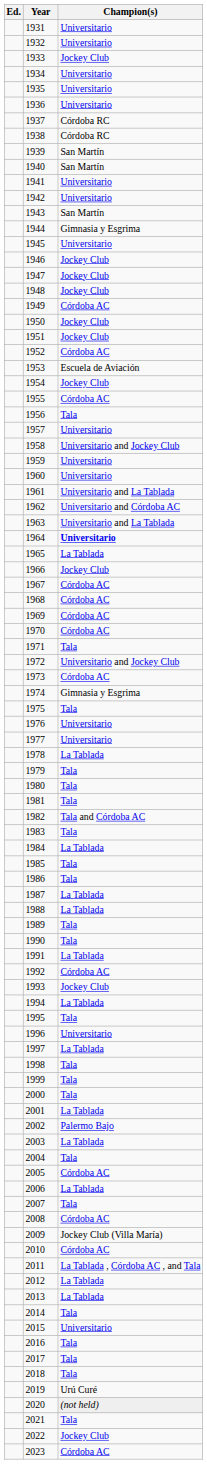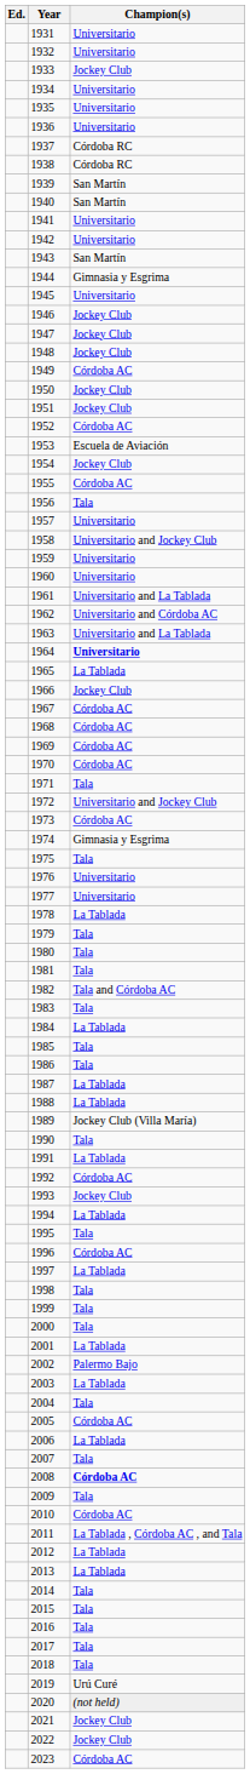 <table class="wikitable sortable" style="text-align:left" width=px>
 <tr>
 <th width= px>Ed.</th>
 <th width=50px>Year</th>
 <th width= px>Champion(s)</th>
 </tr>
 <tr>
 <td></td>
 <td>1931</td>
 <td><a href='#'>Universitario</a> </td>
 </tr>
 <tr>
 <td></td>
 <td>1932</td>
 <td><a href='#'>Universitario</a> </td>
 </tr>
 <tr>
 <td></td>
 <td>1933</td>
 <td><a href='#'>Jockey Club</a> </td>
 </tr>
 <tr>
 <td></td>
 <td>1934</td>
 <td><a href='#'>Universitario</a> </td>
 </tr>
 <tr>
 <td></td>
 <td>1935</td>
 <td><a href='#'>Universitario</a> </td>
 </tr>
 <tr>
 <td></td>
 <td>1936</td>
 <td><a href='#'>Universitario</a> </td>
 </tr>
 <tr>
 <td></td>
 <td>1937</td>
 <td>Córdoba RC </td>
 </tr>
 <tr>
 <td></td>
 <td>1938</td>
 <td>Córdoba RC </td>
 </tr>
 <tr>
 <td></td>
 <td>1939</td>
 <td>San Martín </td>
 </tr>
 <tr>
 <td></td>
 <td>1940</td>
 <td>San Martín </td>
 </tr>
 <tr>
 <td></td>
 <td>1941</td>
 <td><a href='#'>Universitario</a> </td>
 </tr>
 <tr>
 <td></td>
 <td>1942</td>
 <td><a href='#'>Universitario</a> </td>
 </tr>
 <tr>
 <td></td>
 <td>1943</td>
 <td>San Martín </td>
 </tr>
 <tr>
 <td></td>
 <td>1944</td>
 <td>Gimnasia y Esgrima </td>
 </tr>
 <tr>
 <td></td>
 <td>1945</td>
 <td><a href='#'>Universitario</a> </td>
 </tr>
 <tr>
 <td></td>
 <td>1946</td>
 <td><a href='#'>Jockey Club</a> </td>
 </tr>
 <tr>
 <td></td>
 <td>1947</td>
 <td><a href='#'>Jockey Club</a> </td>
 </tr>
 <tr>
 <td></td>
 <td>1948</td>
 <td><a href='#'>Jockey Club</a> </td>
 </tr>
 <tr>
 <td></td>
 <td>1949</td>
 <td><a href='#'>Córdoba AC</a> </td>
 </tr>
 <tr>
 <td></td>
 <td>1950</td>
 <td><a href='#'>Jockey Club</a> </td>
 </tr>
 <tr>
 <td></td>
 <td>1951</td>
 <td><a href='#'>Jockey Club</a> </td>
 </tr>
 <tr>
 <td></td>
 <td>1952</td>
 <td><a href='#'>Córdoba AC</a> </td>
 </tr>
 <tr>
 <td></td>
 <td>1953</td>
 <td>Escuela de Aviación </td>
 </tr>
 <tr>
 <td></td>
 <td>1954</td>
 <td><a href='#'>Jockey Club</a> </td>
 </tr>
 <tr>
 <td></td>
 <td>1955</td>
 <td><a href='#'>Córdoba AC</a> </td>
 </tr>
 <tr>
 <td></td>
 <td>1956</td>
 <td><a href='#'>Tala</a> </td>
 </tr>
 <tr>
 <td></td>
 <td>1957</td>
 <td><a href='#'>Universitario</a> </td>
 </tr>
 <tr>
 <td></td>
 <td>1958</td>
 <td><a href='#'>Universitario</a>  and <a href='#'>Jockey Club</a>  </td>
 </tr>
 <tr>
 <td></td>
 <td>1959</td>
 <td><a href='#'>Universitario</a> </td>
 </tr>
 <tr>
 <td></td>
 <td>1960</td>
 <td><a href='#'>Universitario</a> </td>
 </tr>
 <tr>
 <td></td>
 <td>1961</td>
 <td><a href='#'>Universitario</a>  and <a href='#'>La Tablada</a>  </td>
 </tr>
 <tr>
 <td></td>
 <td>1962</td>
 <td><a href='#'>Universitario</a>  and <a href='#'>Córdoba AC</a>  </td>
 </tr>
 <tr>
 <td></td>
 <td>1963</td>
 <td><a href='#'>Universitario</a>  and <a href='#'>La Tablada</a>  </td>
 </tr>
 <tr>
 <td></td>
 <td>1964</td>
 <td><strong><a href='#'>Universitario</a> </strong></td>
 </tr>
 <tr>
 <td></td>
 <td>1965</td>
 <td><a href='#'>La Tablada</a> </td>
 </tr>
 <tr>
 <td></td>
 <td>1966</td>
 <td><a href='#'>Jockey Club</a> </td>
 </tr>
 <tr>
 <td></td>
 <td>1967</td>
 <td><a href='#'>Córdoba AC</a> </td>
 </tr>
 <tr>
 <td></td>
 <td>1968</td>
 <td><a href='#'>Córdoba AC</a> </td>
 </tr>
 <tr>
 <td></td>
 <td>1969</td>
 <td><a href='#'>Córdoba AC</a> </td>
 </tr>
 <tr>
 <td></td>
 <td>1970</td>
 <td><a href='#'>Córdoba AC</a> </td>
 </tr>
 <tr>
 <td></td>
 <td>1971</td>
 <td><a href='#'>Tala</a> </td>
 </tr>
 <tr>
 <td></td>
 <td>1972</td>
 <td><a href='#'>Universitario</a>  and <a href='#'>Jockey Club</a>  </td>
 </tr>
 <tr>
 <td></td>
 <td>1973</td>
 <td><a href='#'>Córdoba AC</a> </td>
 </tr>
 <tr>
 <td></td>
 <td>1974</td>
 <td>Gimnasia y Esgrima </td>
 </tr>
 <tr>
 <td></td>
 <td>1975</td>
 <td><a href='#'>Tala</a> </td>
 </tr>
 <tr>
 <td></td>
 <td>1976</td>
 <td><a href='#'>Universitario</a> </td>
 </tr>
 <tr>
 <td></td>
 <td>1977</td>
 <td><a href='#'>Universitario</a> </td>
 </tr>
 <tr>
 <td></td>
 <td>1978</td>
 <td><a href='#'>La Tablada</a> </td>
 </tr>
 <tr>
 <td></td>
 <td>1979</td>
 <td><a href='#'>Tala</a> </td>
 </tr>
 <tr>
 <td></td>
 <td>1980</td>
 <td><a href='#'>Tala</a> </td>
 </tr>
 <tr>
 <td></td>
 <td>1981</td>
 <td><a href='#'>Tala</a> </td>
 </tr>
 <tr>
 <td></td>
 <td>1982</td>
 <td><a href='#'>Tala</a>  and <a href='#'>Córdoba AC</a>  </td>
 </tr>
 <tr>
 <td></td>
 <td>1983</td>
 <td><a href='#'>Tala</a> </td>
 </tr>
 <tr>
 <td></td>
 <td>1984</td>
 <td><a href='#'>La Tablada</a> </td>
 </tr>
 <tr>
 <td></td>
 <td>1985</td>
 <td><a href='#'>Tala</a> </td>
 </tr>
 <tr>
 <td></td>
 <td>1986</td>
 <td><a href='#'>Tala</a> </td>
 </tr>
 <tr>
 <td></td>
 <td>1987</td>
 <td><a href='#'>La Tablada</a> </td>
 </tr>
 <tr>
 <td></td>
 <td>1988</td>
 <td><a href='#'>La Tablada</a> </td>
 </tr>
 <tr>
 <td></td>
 <td>1989</td>
-<td><a href='#'>Tala</a> </td>
+<td>Jockey Club (Villa María) </td>
 </tr>
 <tr>
 <td></td>
 <td>1990</td>
 <td><a href='#'>Tala</a> </td>
 </tr>
 <tr>
 <td></td>
 <td>1991</td>
 <td><a href='#'>La Tablada</a> </td>
 </tr>
 <tr>
 <td></td>
 <td>1992</td>
 <td><a href='#'>Córdoba AC</a> </td>
 </tr>
 <tr>
 <td></td>
 <td>1993</td>
 <td><a href='#'>Jockey Club</a> </td>
 </tr>
 <tr>
 <td></td>
 <td>1994</td>
 <td><a href='#'>La Tablada</a> </td>
 </tr>
 <tr>
 <td></td>
 <td>1995</td>
 <td><a href='#'>Tala</a> </td>
 </tr>
 <tr>
 <td></td>
 <td>1996</td>
-<td><a href='#'>Universitario</a> </td>
+<td><a href='#'>Córdoba AC</a> </td>
 </tr>
 <tr>
 <td></td>
 <td>1997</td>
 <td><a href='#'>La Tablada</a> </td>
 </tr>
 <tr>
 <td></td>
 <td>1998</td>
 <td><a href='#'>Tala</a> </td>
 </tr>
 <tr>
 <td></td>
 <td>1999</td>
 <td><a href='#'>Tala</a> </td>
 </tr>
 <tr>
 <td></td>
 <td>2000</td>
 <td><a href='#'>Tala</a> </td>
 </tr>
 <tr>
 <td></td>
 <td>2001</td>
 <td><a href='#'>La Tablada</a> </td>
 </tr>
 <tr>
 <td></td>
 <td>2002</td>
 <td><a href='#'>Palermo Bajo</a> </td>
 </tr>
 <tr>
 <td></td>
 <td>2003</td>
 <td><a href='#'>La Tablada</a> </td>
 </tr>
 <tr>
 <td></td>
 <td>2004</td>
 <td><a href='#'>Tala</a> </td>
 </tr>
 <tr>
 <td></td>
 <td>2005</td>
 <td><a href='#'>Córdoba AC</a> </td>
 </tr>
 <tr>
 <td></td>
 <td>2006</td>
 <td><a href='#'>La Tablada</a> </td>
 </tr>
 <tr>
 <td></td>
 <td>2007</td>
 <td><a href='#'>Tala</a> </td>
 </tr>
 <tr>
 <td></td>
 <td>2008</td>
-<td><a href='#'>Córdoba AC</a> </td>
+<td><strong><a href='#'>Córdoba AC</a> </strong></td>
 </tr>
 <tr>
 <td></td>
 <td>2009</td>
-<td>Jockey Club (Villa María) </td>
+<td><a href='#'>Tala</a> </td>
 </tr>
 <tr>
 <td></td>
 <td>2010</td>
 <td><a href='#'>Córdoba AC</a> </td>
 </tr>
 <tr>
 <td></td>
 <td>2011</td>
 <td><a href='#'>La Tablada</a> , <a href='#'>Córdoba AC</a> , and <a href='#'>Tala</a>  </td>
 </tr>
 <tr>
 <td></td>
 <td>2012</td>
 <td><a href='#'>La Tablada</a> </td>
 </tr>
 <tr>
 <td></td>
 <td>2013</td>
 <td><a href='#'>La Tablada</a> </td>
 </tr>
 <tr>
 <td></td>
 <td>2014</td>
 <td><a href='#'>Tala</a> </td>
 </tr>
 <tr>
 <td></td>
 <td>2015</td>
-<td><a href='#'>Universitario</a> </td>
+<td><a href='#'>Tala</a> </td>
 </tr>
 <tr>
 <td></td>
 <td>2016</td>
 <td><a href='#'>Tala</a> </td>
 </tr>
 <tr>
 <td></td>
 <td>2017</td>
 <td><a href='#'>Tala</a> </td>
 </tr>
 <tr>
 <td></td>
 <td>2018</td>
 <td><a href='#'>Tala</a> </td>
 </tr>
 <tr>
 <td></td>
 <td>2019</td>
 <td>Urú Curé </td>
 </tr>
 <tr>
 <td></td>
 <td>2020</td>
 <td bgcolor=#efefef><em>(not held)</em></td>
 </tr>
 <tr>
 <td></td>
 <td>2021</td>
-<td><a href='#'>Tala</a> </td>
+<td><a href='#'>Jockey Club</a> </td>
 </tr>
 <tr>
 <td></td>
 <td>2022</td>
 <td><a href='#'>Jockey Club</a> </td>
 </tr>
 <tr>
 <td></td>
 <td>2023</td>
 <td><a href='#'>Córdoba AC</a> </td>
 </tr>
 </table>
